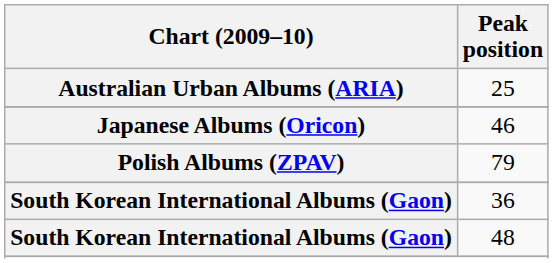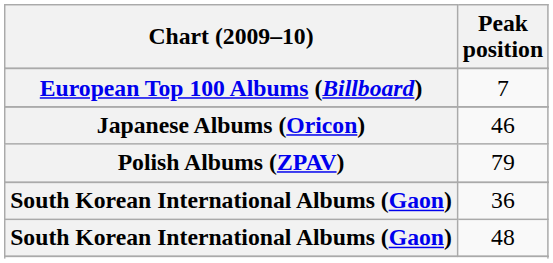 <table class="wikitable plainrowheaders sortable" style="text-align:center;">
 <tr>
 <th scope="col">Chart (2009–10)</th>
 <th scope="col">Peak<br>position</th>
 </tr>
 <tr>
-<th scope="row">Australian Urban Albums (<a href='#'>ARIA</a>)</th>
-<td style="text-align:center;">25</td>
 </tr>
 <tr>
 </tr>
 <tr>
+<th scope="row"><a href='#'>European Top 100 Albums</a> (<em><a href='#'>Billboard</a></em>)</th>
+<td style="text-align:center;">7</td>
 </tr>
 <tr>
 </tr>
 <tr>
 </tr>
 <tr>
 </tr>
 <tr>
 </tr>
 <tr>
 <th scope="row">Japanese Albums (<a href='#'>Oricon</a>)</th>
 <td>46</td>
 </tr>
 <tr>
 <th scope="row">Polish Albums (<a href='#'>ZPAV</a>)</th>
 <td style="text-align:center;">79</td>
 </tr>
 <tr>
 </tr>
 <tr>
 <th scope="row">South Korean International Albums (<a href='#'>Gaon</a>)</th>
 <td>36</td>
 </tr>
 <tr>
 <th scope="row">South Korean International Albums (<a href='#'>Gaon</a>)<br></th>
 <td>48</td>
 </tr>
 <tr>
 </tr>
 <tr>
 </tr>
 </table>
